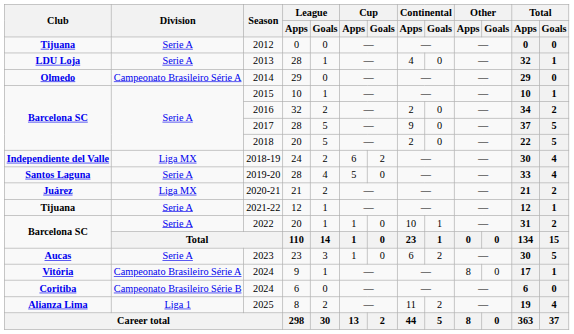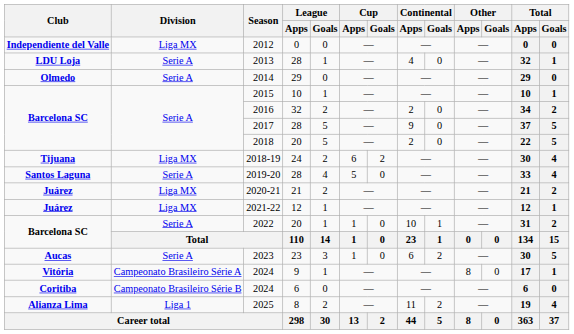 <table class="wikitable center" style="text-align:center">
 <tr>
 <th rowspan="2">Club</th>
 <th rowspan="2">Division</th>
 <th rowspan="2">Season</th>
 <th colspan="2">League</th>
 <th colspan="2">Cup</th>
 <th colspan="2">Continental</th>
 <th colspan="2">Other</th>
 <th colspan="2">Total</th>
 </tr>
 <tr>
 <th>Apps</th>
 <th>Goals</th>
 <th>Apps</th>
 <th>Goals</th>
 <th>Apps</th>
 <th>Goals</th>
 <th>Apps</th>
 <th>Goals</th>
 <th>Apps</th>
 <th>Goals</th>
 </tr>
 <tr>
-<td><strong><a href='#'>Tijuana</a></strong></td>
-<td><a href='#'>Serie A</a></td>
+<td><strong><a href='#'>Independiente del Valle</a></strong></td>
+<td><a href='#'>Liga MX</a></td>
 <td>2012</td>
 <td>0</td>
 <td>0</td>
 <td colspan="2">—</td>
 <td colspan="2">—</td>
 <td colspan="2">—</td>
 <th>0</th>
 <th>0</th>
 </tr>
 <tr>
 <td><strong><a href='#'>LDU Loja</a></strong></td>
 <td><a href='#'>Serie A</a></td>
 <td>2013</td>
 <td>28</td>
 <td>1</td>
 <td colspan="2">—</td>
 <td>4</td>
 <td>0</td>
 <td colspan="2">—</td>
 <th>32</th>
 <th>1</th>
 </tr>
 <tr>
 <td><strong><a href='#'>Olmedo</a></strong></td>
-<td><a href='#'>Campeonato Brasileiro Série A</a></td>
+<td><a href='#'>Serie A</a></td>
 <td>2014</td>
 <td>29</td>
 <td>0</td>
 <td colspan="2">—</td>
 <td colspan="2">—</td>
 <td colspan="2">—</td>
 <th>29</th>
 <th>0</th>
 </tr>
 <tr>
 <td rowspan="4"><strong><a href='#'>Barcelona SC</a></strong></td>
 <td rowspan="4"><a href='#'>Serie A</a></td>
 <td>2015</td>
 <td>10</td>
 <td>1</td>
 <td colspan="2">—</td>
 <td colspan="2">—</td>
 <td colspan="2">—</td>
 <th>10</th>
 <th>1</th>
 </tr>
 <tr>
 <td>2016</td>
 <td>32</td>
 <td>2</td>
 <td colspan="2">—</td>
 <td>2</td>
 <td>0</td>
 <td colspan="2">—</td>
 <th>34</th>
 <th>2</th>
 </tr>
 <tr>
 <td>2017</td>
 <td>28</td>
 <td>5</td>
 <td colspan="2">—</td>
 <td>9</td>
 <td>0</td>
 <td colspan="2">—</td>
 <th>37</th>
 <th>5</th>
 </tr>
 <tr>
 <td>2018</td>
 <td>20</td>
 <td>5</td>
 <td colspan="2">—</td>
 <td>2</td>
 <td>0</td>
 <td colspan="2">—</td>
 <th>22</th>
 <th>5</th>
 </tr>
 <tr>
-<td><strong><a href='#'>Independiente del Valle</a></strong></td>
+<td><strong><a href='#'>Tijuana</a></strong></td>
 <td><a href='#'>Liga MX</a></td>
 <td>2018-19</td>
 <td>24</td>
 <td>2</td>
 <td>6</td>
 <td>2</td>
 <td colspan="2">—</td>
 <td colspan="2">—</td>
 <th>30</th>
 <th>4</th>
 </tr>
 <tr>
 <td><strong><a href='#'>Santos Laguna</a></strong></td>
 <td><a href='#'>Serie A</a></td>
 <td>2019-20</td>
 <td>28</td>
 <td>4</td>
 <td>5</td>
 <td>0</td>
 <td colspan="2">—</td>
 <td colspan="2">—</td>
 <th>33</th>
 <th>4</th>
 </tr>
 <tr>
 <td><strong><a href='#'>Juárez</a></strong></td>
 <td><a href='#'>Liga MX</a></td>
 <td>2020-21</td>
 <td>21</td>
 <td>2</td>
 <td colspan="2">—</td>
 <td colspan="2">—</td>
 <td colspan="2">—</td>
 <th>21</th>
 <th>2</th>
 </tr>
 <tr>
-<td><strong>Tijuana</strong></td>
-<td><a href='#'>Serie A</a></td>
+<td><strong><a href='#'>Juárez</a></strong></td>
+<td><a href='#'>Liga MX</a></td>
 <td>2021-22</td>
 <td>12</td>
 <td>1</td>
 <td colspan="2">—</td>
 <td colspan="2">—</td>
 <td colspan="2">—</td>
 <th>12</th>
 <th>1</th>
 </tr>
 <tr>
 <td rowspan="2"><strong>Barcelona SC</strong></td>
 <td><a href='#'>Serie A</a></td>
 <td>2022</td>
 <td>20</td>
 <td>1</td>
 <td>1</td>
 <td>0</td>
 <td>10</td>
 <td>1</td>
 <td colspan="2">—</td>
 <th>31</th>
 <th>2</th>
 </tr>
 <tr>
 <th colspan="2">Total</th>
 <th>110</th>
 <th>14</th>
 <th>1</th>
 <th>0</th>
 <th>23</th>
 <th>1</th>
 <th>0</th>
 <th>0</th>
 <th>134</th>
 <th>15</th>
 </tr>
 <tr>
 <td><strong><a href='#'>Aucas</a></strong></td>
 <td><a href='#'>Serie A</a></td>
 <td>2023</td>
 <td>23</td>
 <td>3</td>
 <td>1</td>
 <td>0</td>
 <td>6</td>
 <td>2</td>
 <td colspan="2">—</td>
 <th>30</th>
 <th>5</th>
 </tr>
 <tr>
 <td><strong><a href='#'>Vitória</a></strong></td>
 <td><a href='#'>Campeonato Brasileiro Série A</a></td>
 <td>2024</td>
 <td>9</td>
 <td>1</td>
 <td colspan="2">—</td>
 <td colspan="2">—</td>
 <td>8</td>
 <td>0</td>
 <th>17</th>
 <th>1</th>
 </tr>
 <tr>
 <td><strong><a href='#'>Coritiba</a></strong></td>
 <td><a href='#'>Campeonato Brasileiro Série B</a></td>
 <td>2024</td>
 <td>6</td>
 <td>0</td>
 <td colspan="2">—</td>
 <td colspan="2">—</td>
 <td colspan="2">—</td>
 <th>6</th>
 <th>0</th>
 </tr>
 <tr>
 <td><strong><a href='#'>Alianza Lima</a></strong></td>
 <td><a href='#'>Liga 1</a></td>
 <td>2025</td>
 <td>8</td>
 <td>2</td>
 <td colspan="2">—</td>
 <td>11</td>
 <td>2</td>
 <td colspan="2">—</td>
 <th>19</th>
 <th>4</th>
 </tr>
 <tr>
 <th colspan="3">Career total</th>
 <th>298</th>
 <th>30</th>
 <th>13</th>
 <th>2</th>
 <th>44</th>
 <th>5</th>
 <th>8</th>
 <th>0</th>
 <th>363</th>
 <th>37</th>
 </tr>
 </table>
